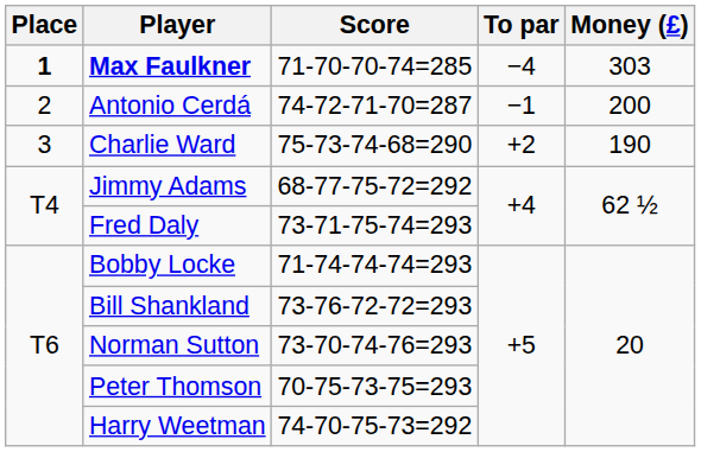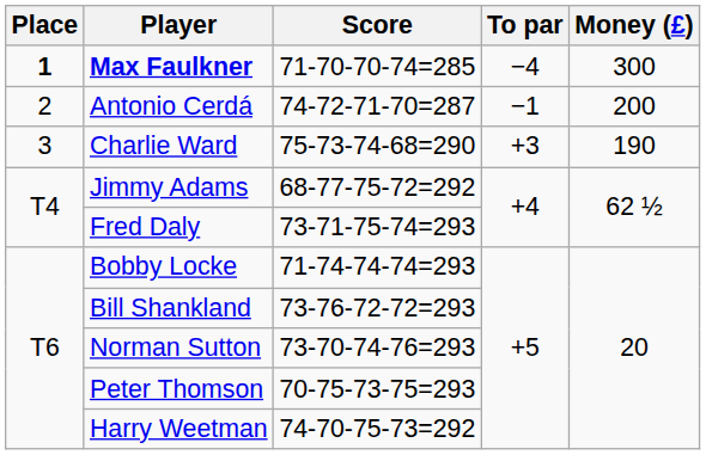 <table class=wikitable>
 <tr>
 <th>Place</th>
 <th>Player</th>
 <th>Score</th>
 <th>To par</th>
 <th>Money (<a href='#'>£</a>)</th>
 </tr>
 <tr>
 <td align=center><strong>1</strong></td>
 <td> <strong><a href='#'>Max Faulkner</a></strong></td>
 <td>71-70-70-74=285</td>
 <td align=center>−4</td>
-<td align=center>303</td>
+<td align=center>300</td>
 </tr>
 <tr>
 <td align=center>2</td>
 <td> <a href='#'>Antonio Cerdá</a></td>
 <td>74-72-71-70=287</td>
 <td align=center>−1</td>
 <td align=center>200</td>
 </tr>
 <tr>
 <td align=center>3</td>
 <td> <a href='#'>Charlie Ward</a></td>
 <td>75-73-74-68=290</td>
-<td align=center>+2</td>
+<td align=center>+3</td>
 <td align=center>190</td>
 </tr>
 <tr>
 <td rowspan=2 align=center>T4</td>
 <td> <a href='#'>Jimmy Adams</a></td>
 <td>68-77-75-72=292</td>
 <td rowspan=2 align=center>+4</td>
 <td rowspan=2 align=center>62 ½ </td>
 </tr>
 <tr>
 <td> <a href='#'>Fred Daly</a></td>
 <td>73-71-75-74=293</td>
 </tr>
 <tr>
 <td rowspan=5 align=center>T6</td>
 <td> <a href='#'>Bobby Locke</a></td>
 <td>71-74-74-74=293</td>
 <td rowspan=5 align=center>+5</td>
 <td rowspan=5 align=center>20</td>
 </tr>
 <tr>
 <td> <a href='#'>Bill Shankland</a></td>
 <td>73-76-72-72=293</td>
 </tr>
 <tr>
 <td> <a href='#'>Norman Sutton</a></td>
 <td>73-70-74-76=293</td>
 </tr>
 <tr>
 <td> <a href='#'>Peter Thomson</a></td>
 <td>70-75-73-75=293</td>
 </tr>
 <tr>
 <td> <a href='#'>Harry Weetman</a></td>
 <td>74-70-75-73=292</td>
 </tr>
 </table>
